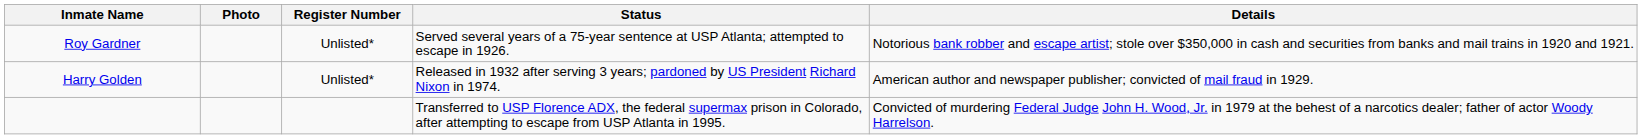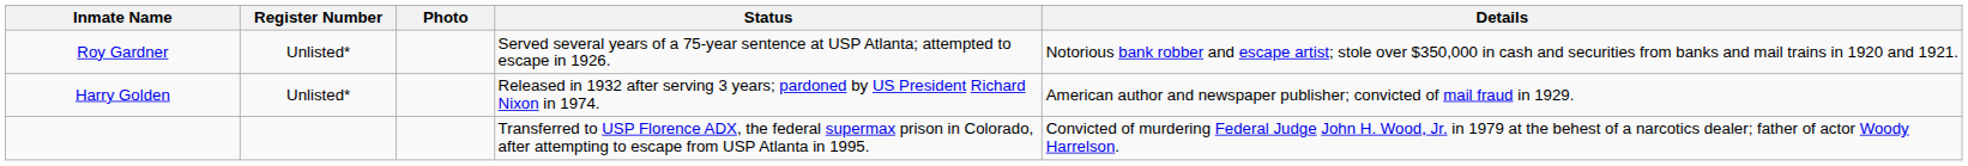 <table class="wikitable sortable">
 <tr>
 <th width=12%>Inmate Name</th>
+<th width=8%>Register Number</th>
 <th width=5%>Photo</th>
-<th width=8%>Register Number</th>
 <th width=28%>Status</th>
 <th width=52%>Details</th>
 </tr>
 <tr>
 <td align="center"><a href='#'>Roy Gardner</a></td>
+<td align="center">Unlisted*</td>
 <td></td>
-<td align="center">Unlisted*</td>
 <td>Served several years of a 75-year sentence at USP Atlanta; attempted to escape in 1926.</td>
 <td>Notorious <a href='#'>bank robber</a> and <a href='#'>escape artist</a>; stole over $350,000 in cash and securities from banks and mail trains in 1920 and 1921.</td>
 </tr>
 <tr>
 <td align="center"><a href='#'>Harry Golden</a></td>
+<td align="center">Unlisted*</td>
 <td></td>
-<td align="center">Unlisted*</td>
 <td>Released in 1932 after serving 3 years; <a href='#'>pardoned</a> by <a href='#'>US President</a> <a href='#'>Richard Nixon</a> in 1974.</td>
 <td>American author and newspaper publisher; convicted of <a href='#'>mail fraud</a> in 1929.</td>
 </tr>
 <tr>
 <td align="center"></td>
+<td align="center"></td>
 <td></td>
-<td align="center"></td>
 <td>Transferred to <a href='#'>USP Florence ADX</a>, the federal <a href='#'>supermax</a> prison in Colorado, after attempting to escape from USP Atlanta in 1995.</td>
 <td>Convicted of murdering <a href='#'>Federal Judge</a> <a href='#'>John H. Wood, Jr.</a> in 1979 at the behest of a narcotics dealer; father of actor <a href='#'>Woody Harrelson</a>.</td>
 </tr>
 </table>
